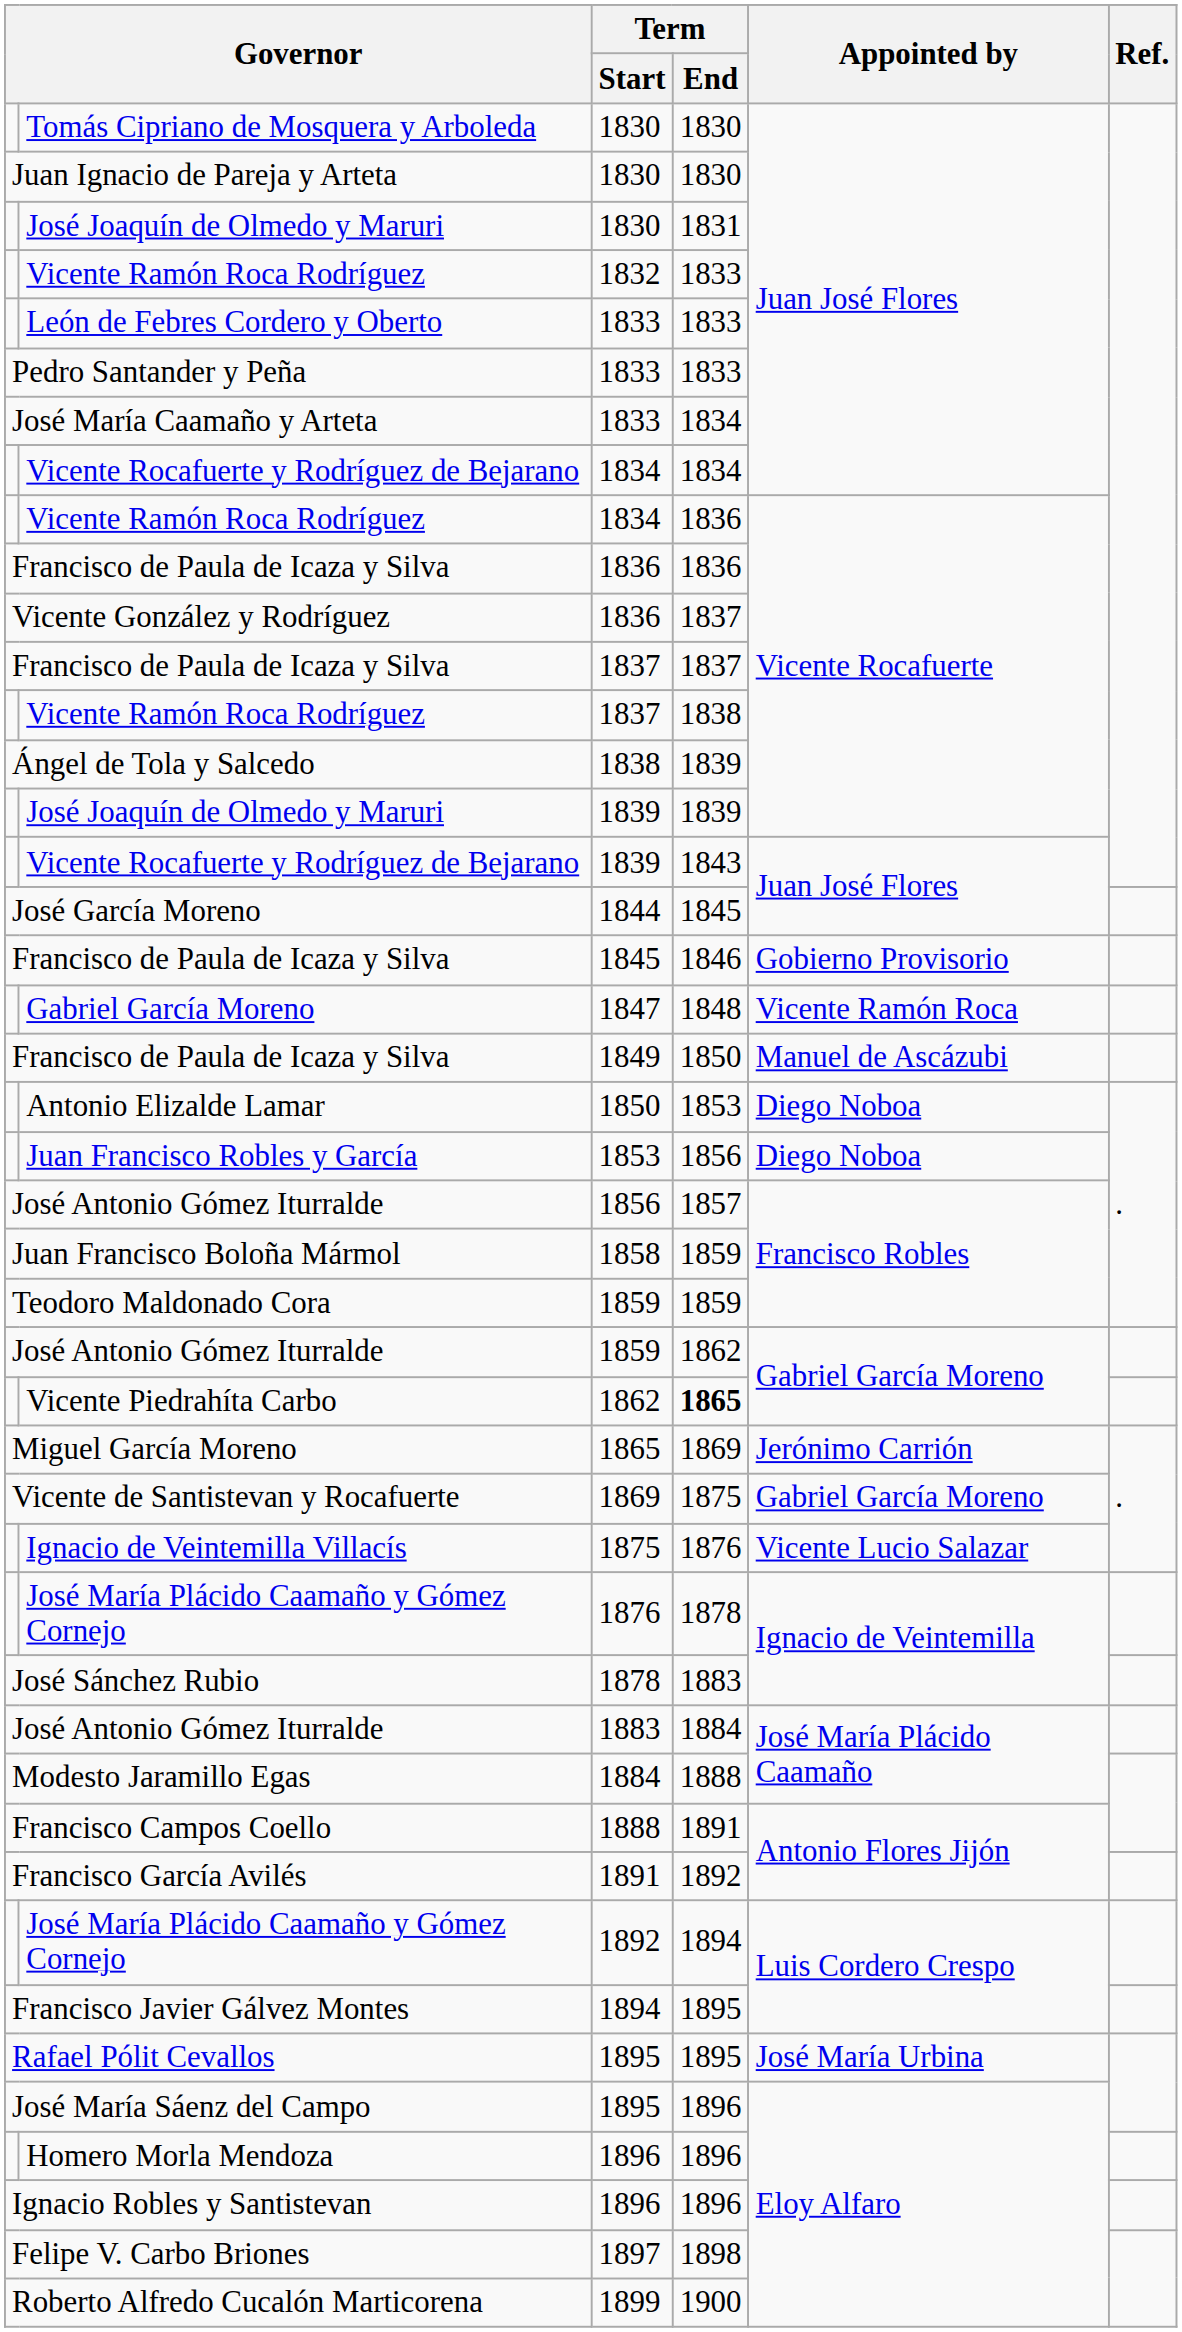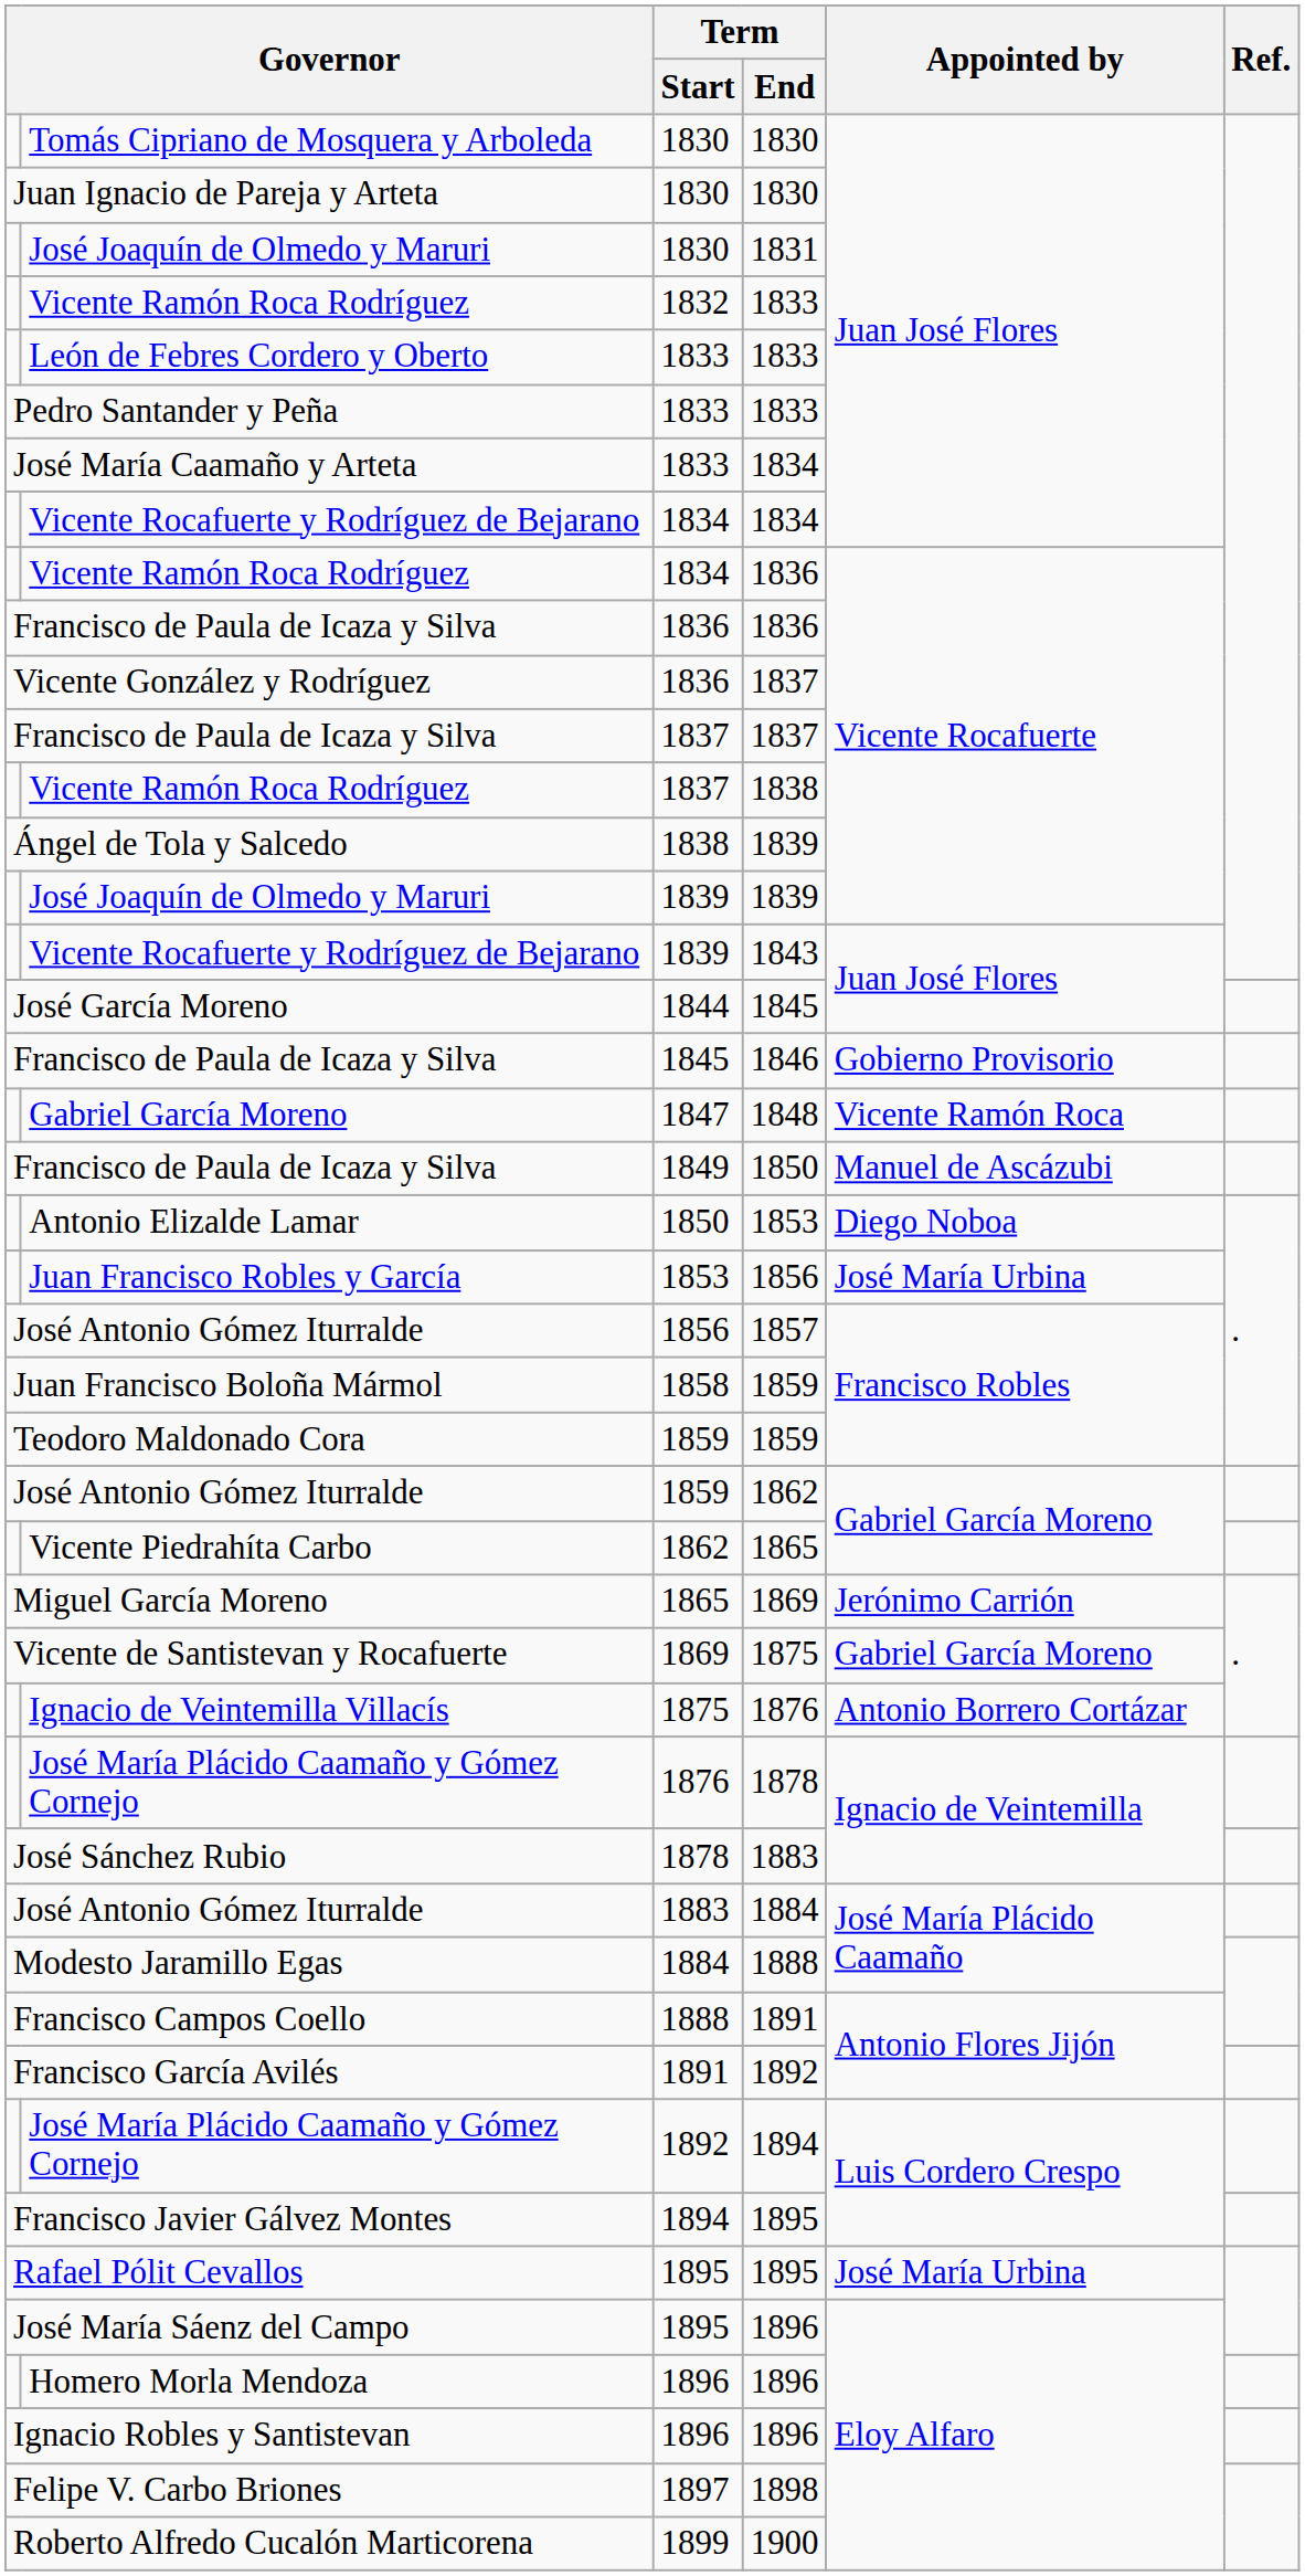 <table class="wikitable">
 <tr>
 <th colspan="2" rowspan="2">Governor</th>
 <th colspan="2">Term</th>
 <th colspan="1" rowspan="2">Appointed by</th>
 <th colspan="1" rowspan="2">Ref.</th>
 </tr>
 <tr>
 <th>Start</th>
 <th>End</th>
 </tr>
 <tr>
 <td></td>
 <td><a href='#'>Tomás Cipriano de Mosquera y Arboleda</a></td>
 <td>1830</td>
 <td>1830</td>
 <td rowspan="8"><a href='#'>Juan José Flores</a></td>
 <td rowspan="16"></td>
 </tr>
 <tr>
 <td colspan="2">Juan Ignacio de Pareja y Arteta</td>
 <td>1830</td>
 <td>1830</td>
 </tr>
 <tr>
 <td></td>
 <td><a href='#'>José Joaquín de Olmedo y Maruri</a></td>
 <td>1830</td>
 <td>1831</td>
 </tr>
 <tr>
 <td></td>
 <td><a href='#'>Vicente Ramón Roca Rodríguez</a></td>
 <td>1832</td>
 <td>1833</td>
 </tr>
 <tr>
 <td></td>
 <td><a href='#'>León de Febres Cordero y Oberto</a></td>
 <td>1833</td>
 <td>1833</td>
 </tr>
 <tr>
 <td colspan="2">Pedro Santander y Peña</td>
 <td>1833</td>
 <td>1833</td>
 </tr>
 <tr>
 <td colspan="2">José María Caamaño y Arteta</td>
 <td>1833</td>
 <td>1834</td>
 </tr>
 <tr>
 <td></td>
 <td><a href='#'>Vicente Rocafuerte y Rodríguez de Bejarano</a></td>
 <td>1834</td>
 <td>1834</td>
 </tr>
 <tr>
 <td></td>
 <td><a href='#'>Vicente Ramón Roca Rodríguez</a></td>
 <td>1834</td>
 <td>1836</td>
 <td rowspan="7"><a href='#'>Vicente Rocafuerte</a></td>
 </tr>
 <tr>
 <td colspan="2">Francisco de Paula de Icaza y Silva</td>
 <td>1836</td>
 <td>1836</td>
 </tr>
 <tr>
 <td colspan="2">Vicente González y Rodríguez</td>
 <td>1836</td>
 <td>1837</td>
 </tr>
 <tr>
 <td colspan="2">Francisco de Paula de Icaza y Silva</td>
 <td>1837</td>
 <td>1837</td>
 </tr>
 <tr>
 <td></td>
 <td><a href='#'>Vicente Ramón Roca Rodríguez</a></td>
 <td>1837</td>
 <td>1838</td>
 </tr>
 <tr>
 <td colspan="2">Ángel de Tola y Salcedo</td>
 <td>1838</td>
 <td>1839</td>
 </tr>
 <tr>
 <td></td>
 <td><a href='#'>José Joaquín de Olmedo y Maruri</a></td>
 <td>1839</td>
 <td>1839</td>
 </tr>
 <tr>
 <td></td>
 <td><a href='#'>Vicente Rocafuerte y Rodríguez de Bejarano</a></td>
 <td>1839</td>
 <td>1843</td>
 <td rowspan="2"><a href='#'>Juan José Flores</a></td>
 </tr>
 <tr>
 <td colspan="2">José García Moreno</td>
 <td>1844</td>
 <td>1845</td>
 <td></td>
 </tr>
 <tr>
 <td colspan="2">Francisco de Paula de Icaza y Silva</td>
 <td>1845</td>
 <td>1846</td>
 <td><a href='#'>Gobierno Provisorio</a></td>
 <td></td>
 </tr>
 <tr>
 <td></td>
 <td><a href='#'>Gabriel García Moreno</a></td>
 <td>1847</td>
 <td>1848</td>
 <td><a href='#'>Vicente Ramón Roca</a></td>
 <td></td>
 </tr>
 <tr>
 <td colspan="2">Francisco de Paula de Icaza y Silva</td>
 <td>1849</td>
 <td>1850</td>
 <td><a href='#'>Manuel de Ascázubi</a></td>
 <td></td>
 </tr>
 <tr>
 <td></td>
 <td>Antonio Elizalde Lamar</td>
 <td>1850</td>
 <td>1853</td>
 <td><a href='#'>Diego Noboa</a></td>
 <td rowspan="5">.</td>
 </tr>
 <tr>
 <td></td>
 <td><a href='#'>Juan Francisco Robles y García</a></td>
 <td>1853</td>
 <td>1856</td>
-<td><a href='#'>Diego Noboa</a></td>
+<td><a href='#'>José María Urbina</a></td>
 </tr>
 <tr>
 <td colspan="2">José Antonio Gómez Iturralde</td>
 <td>1856</td>
 <td>1857</td>
 <td rowspan="3"><a href='#'>Francisco Robles</a></td>
 </tr>
 <tr>
 <td colspan="2">Juan Francisco Boloña Mármol</td>
 <td>1858</td>
 <td>1859</td>
 </tr>
 <tr>
 <td colspan="2">Teodoro Maldonado Cora</td>
 <td>1859</td>
 <td>1859</td>
 </tr>
 <tr>
 <td colspan="2">José Antonio Gómez Iturralde</td>
 <td>1859</td>
 <td>1862</td>
 <td rowspan="2"><a href='#'>Gabriel García Moreno</a></td>
 <td></td>
 </tr>
 <tr>
 <td></td>
 <td>Vicente Piedrahíta Carbo</td>
 <td>1862</td>
-<td><strong>1865</strong></td>
+<td>1865</td>
 <td></td>
 </tr>
 <tr>
 <td colspan="2">Miguel García Moreno</td>
 <td>1865</td>
 <td>1869</td>
 <td><a href='#'>Jerónimo Carrión</a></td>
 <td rowspan="3">.</td>
 </tr>
 <tr>
 <td colspan="2">Vicente de Santistevan y Rocafuerte</td>
 <td>1869</td>
 <td>1875</td>
 <td><a href='#'>Gabriel García Moreno</a></td>
 </tr>
 <tr>
 <td></td>
 <td><a href='#'>Ignacio de Veintemilla Villacís</a></td>
 <td>1875</td>
 <td>1876</td>
-<td><a href='#'>Vicente Lucio Salazar</a></td>
+<td><a href='#'>Antonio Borrero Cortázar</a></td>
 </tr>
 <tr>
 <td></td>
 <td><a href='#'>José María Plácido Caamaño y Gómez Cornejo</a></td>
 <td>1876</td>
 <td>1878</td>
 <td rowspan="2"><a href='#'>Ignacio de Veintemilla</a></td>
 <td></td>
 </tr>
 <tr>
 <td colspan="2">José Sánchez Rubio</td>
 <td>1878</td>
 <td>1883</td>
 <td></td>
 </tr>
 <tr>
 <td colspan="2">José Antonio Gómez Iturralde</td>
 <td>1883</td>
 <td>1884</td>
 <td rowspan="2"><a href='#'>José María Plácido Caamaño</a></td>
 <td></td>
 </tr>
 <tr>
 <td colspan="2">Modesto Jaramillo Egas</td>
 <td>1884</td>
 <td>1888</td>
 <td rowspan="2"></td>
 </tr>
 <tr>
 <td colspan="2">Francisco Campos Coello</td>
 <td>1888</td>
 <td>1891</td>
 <td rowspan="2"><a href='#'>Antonio Flores Jijón</a></td>
 </tr>
 <tr>
 <td colspan="2">Francisco García Avilés</td>
 <td>1891</td>
 <td>1892</td>
 <td></td>
 </tr>
 <tr>
 <td></td>
 <td><a href='#'>José María Plácido Caamaño y Gómez Cornejo</a></td>
 <td>1892</td>
 <td>1894</td>
 <td rowspan="2"><a href='#'>Luis Cordero Crespo</a></td>
 <td></td>
 </tr>
 <tr>
 <td colspan="2">Francisco Javier Gálvez Montes</td>
 <td>1894</td>
 <td>1895</td>
 <td></td>
 </tr>
 <tr>
 <td colspan="2"><a href='#'>Rafael Pólit Cevallos</a></td>
 <td>1895</td>
 <td>1895</td>
 <td><a href='#'>José María Urbina</a></td>
 <td rowspan="2"></td>
 </tr>
 <tr>
 <td colspan="2">José María Sáenz del Campo</td>
 <td>1895</td>
 <td>1896</td>
 <td rowspan="5"><a href='#'>Eloy Alfaro</a></td>
 </tr>
 <tr>
 <td></td>
 <td>Homero Morla Mendoza</td>
 <td>1896</td>
 <td>1896</td>
 <td></td>
 </tr>
 <tr>
 <td colspan="2">Ignacio Robles y Santistevan</td>
 <td>1896</td>
 <td>1896</td>
 <td></td>
 </tr>
 <tr>
 <td colspan="2">Felipe V. Carbo Briones</td>
 <td>1897</td>
 <td>1898</td>
 <td rowspan="2"></td>
 </tr>
 <tr>
 <td colspan="2">Roberto Alfredo Cucalón Marticorena</td>
 <td>1899</td>
 <td>1900</td>
 </tr>
 </table>
